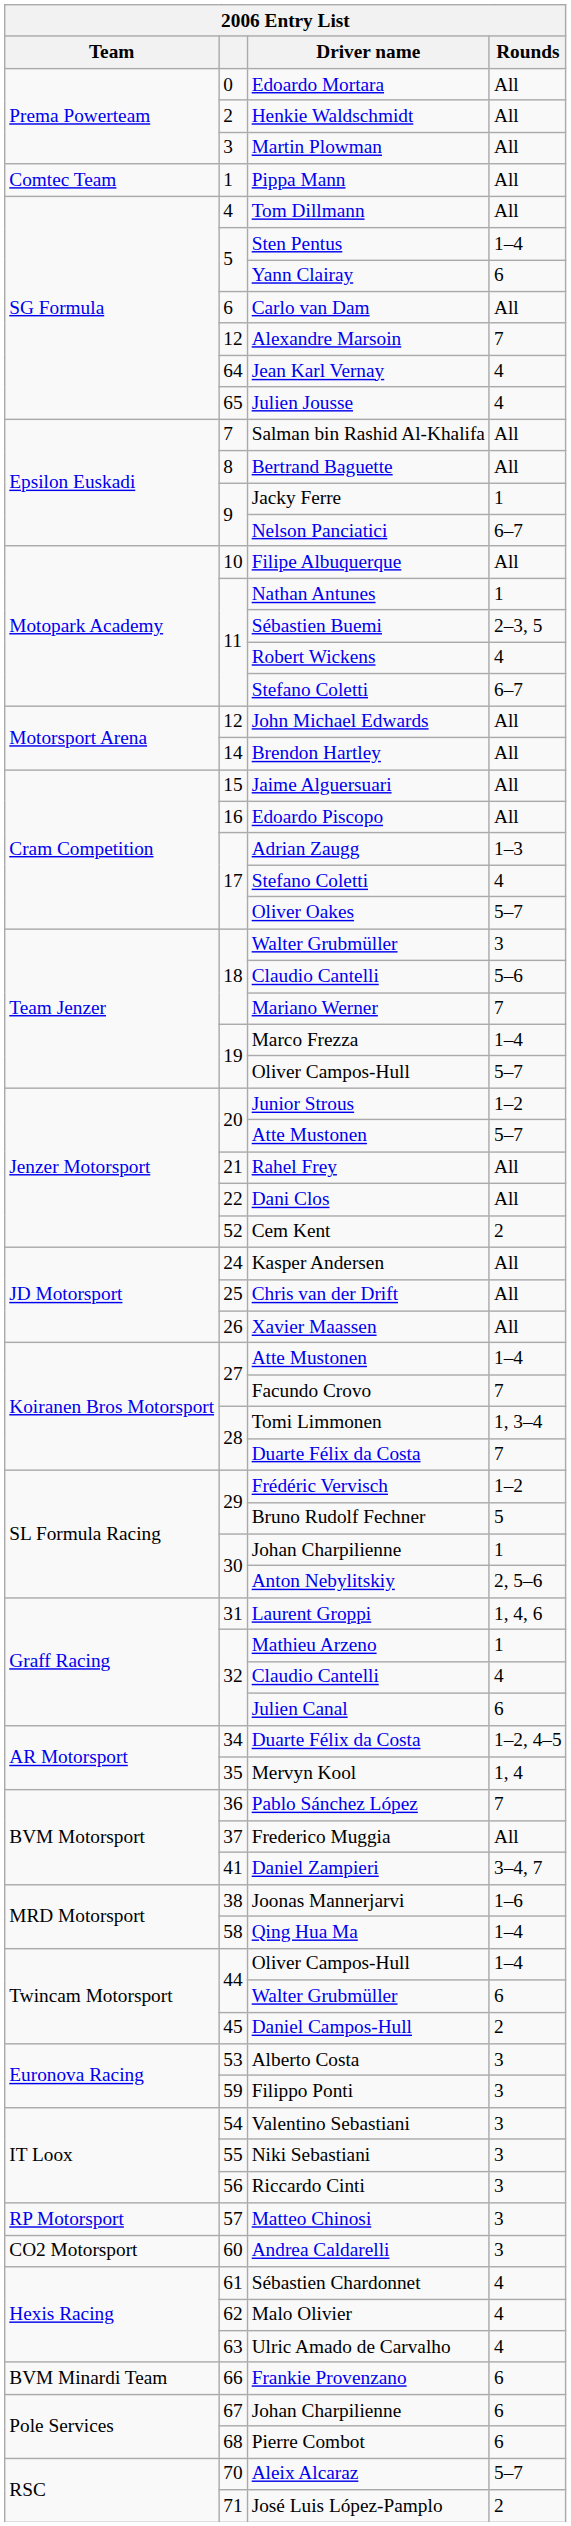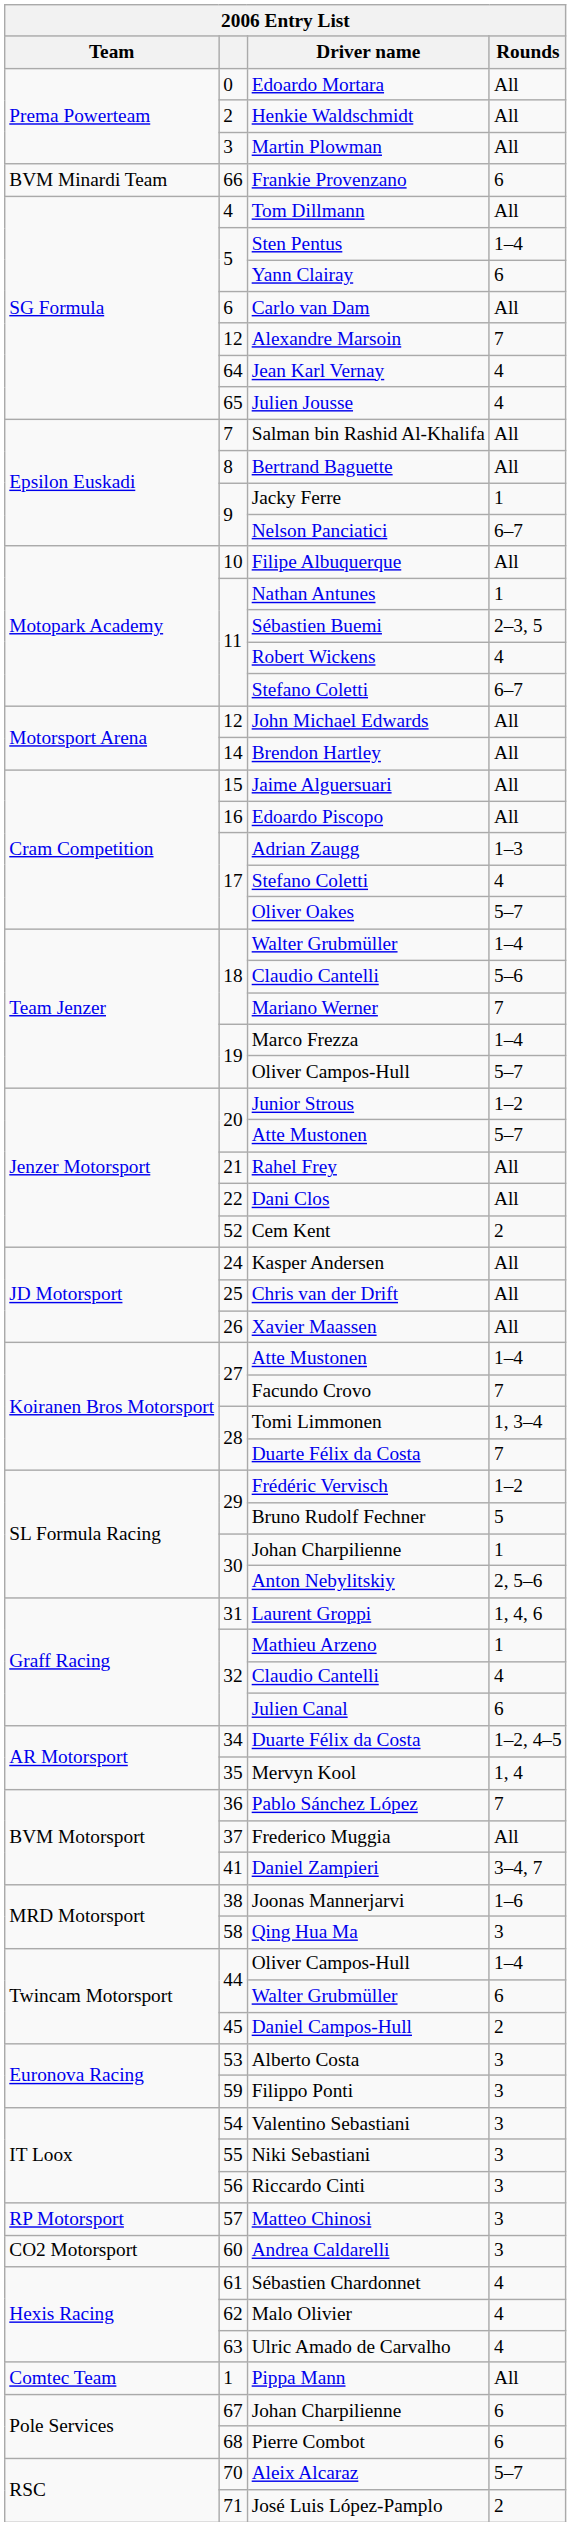 <table class="wikitable" style="font-size:85%">
 <tr>
 <th colspan=4>2006 Entry List</th>
 </tr>
 <tr>
 <th>Team</th>
 <th></th>
 <th>Driver name</th>
 <th>Rounds</th>
 </tr>
 <tr>
 <td rowspan=3> <a href='#'>Prema Powerteam</a></td>
 <td>0</td>
 <td> <a href='#'>Edoardo Mortara</a></td>
 <td>All</td>
 </tr>
 <tr>
 <td>2</td>
 <td> <a href='#'>Henkie Waldschmidt</a></td>
 <td>All</td>
 </tr>
 <tr>
 <td>3</td>
 <td> <a href='#'>Martin Plowman</a></td>
 <td>All</td>
 </tr>
 <tr>
-<td> <a href='#'>Comtec Team</a></td>
-<td>1</td>
-<td> <a href='#'>Pippa Mann</a></td>
-<td>All</td>
+<td> BVM Minardi Team</td>
+<td>66</td>
+<td> <a href='#'>Frankie Provenzano</a></td>
+<td>6</td>
 </tr>
 <tr>
 <td rowspan=7> <a href='#'>SG Formula</a></td>
 <td>4</td>
 <td> <a href='#'>Tom Dillmann</a></td>
 <td>All</td>
 </tr>
 <tr>
 <td rowspan=2>5</td>
 <td> <a href='#'>Sten Pentus</a></td>
 <td>1–4</td>
 </tr>
 <tr>
 <td> <a href='#'>Yann Clairay</a></td>
 <td>6</td>
 </tr>
 <tr>
 <td>6</td>
 <td> <a href='#'>Carlo van Dam</a></td>
 <td>All</td>
 </tr>
 <tr>
 <td>12</td>
 <td> <a href='#'>Alexandre Marsoin</a></td>
 <td>7</td>
 </tr>
 <tr>
 <td>64</td>
 <td> <a href='#'>Jean Karl Vernay</a></td>
 <td>4</td>
 </tr>
 <tr>
 <td>65</td>
 <td> <a href='#'>Julien Jousse</a></td>
 <td>4</td>
 </tr>
 <tr>
 <td rowspan=4> <a href='#'>Epsilon Euskadi</a></td>
 <td>7</td>
 <td> Salman bin Rashid Al-Khalifa</td>
 <td>All</td>
 </tr>
 <tr>
 <td>8</td>
 <td> <a href='#'>Bertrand Baguette</a></td>
 <td>All</td>
 </tr>
 <tr>
 <td rowspan=2>9</td>
 <td> Jacky Ferre</td>
 <td>1</td>
 </tr>
 <tr>
 <td> <a href='#'>Nelson Panciatici</a></td>
 <td>6–7</td>
 </tr>
 <tr>
 <td rowspan=5> <a href='#'>Motopark Academy</a></td>
 <td>10</td>
 <td> <a href='#'>Filipe Albuquerque</a></td>
 <td>All</td>
 </tr>
 <tr>
 <td rowspan=4>11</td>
 <td> <a href='#'>Nathan Antunes</a></td>
 <td>1</td>
 </tr>
 <tr>
 <td> <a href='#'>Sébastien Buemi</a></td>
 <td>2–3, 5</td>
 </tr>
 <tr>
 <td> <a href='#'>Robert Wickens</a></td>
 <td>4</td>
 </tr>
 <tr>
 <td> <a href='#'>Stefano Coletti</a></td>
 <td>6–7</td>
 </tr>
 <tr>
 <td rowspan=2> <a href='#'>Motorsport Arena</a></td>
 <td>12</td>
 <td> <a href='#'>John Michael Edwards</a></td>
 <td>All</td>
 </tr>
 <tr>
 <td>14</td>
 <td> <a href='#'>Brendon Hartley</a></td>
 <td>All</td>
 </tr>
 <tr>
 <td rowspan=5> <a href='#'>Cram Competition</a></td>
 <td>15</td>
 <td> <a href='#'>Jaime Alguersuari</a></td>
 <td>All</td>
 </tr>
 <tr>
 <td>16</td>
 <td> <a href='#'>Edoardo Piscopo</a></td>
 <td>All</td>
 </tr>
 <tr>
 <td rowspan=3>17</td>
 <td> <a href='#'>Adrian Zaugg</a></td>
 <td>1–3</td>
 </tr>
 <tr>
 <td> <a href='#'>Stefano Coletti</a></td>
 <td>4</td>
 </tr>
 <tr>
 <td> <a href='#'>Oliver Oakes</a></td>
 <td>5–7</td>
 </tr>
 <tr>
 <td rowspan=5> <a href='#'>Team Jenzer</a></td>
 <td rowspan=3>18</td>
 <td> <a href='#'>Walter Grubmüller</a></td>
-<td>3</td>
+<td>1–4</td>
 </tr>
 <tr>
 <td> <a href='#'>Claudio Cantelli</a></td>
 <td>5–6</td>
 </tr>
 <tr>
 <td> <a href='#'>Mariano Werner</a></td>
 <td>7</td>
 </tr>
 <tr>
 <td rowspan=2>19</td>
 <td> Marco Frezza</td>
 <td>1–4</td>
 </tr>
 <tr>
 <td> Oliver Campos-Hull</td>
 <td>5–7</td>
 </tr>
 <tr>
 <td rowspan=5> <a href='#'>Jenzer Motorsport</a></td>
 <td rowspan=2>20</td>
 <td> <a href='#'>Junior Strous</a></td>
 <td>1–2</td>
 </tr>
 <tr>
 <td> <a href='#'>Atte Mustonen</a></td>
 <td>5–7</td>
 </tr>
 <tr>
 <td>21</td>
 <td> <a href='#'>Rahel Frey</a></td>
 <td>All</td>
 </tr>
 <tr>
 <td>22</td>
 <td> <a href='#'>Dani Clos</a></td>
 <td>All</td>
 </tr>
 <tr>
 <td>52</td>
 <td> Cem Kent</td>
 <td>2</td>
 </tr>
 <tr>
 <td rowspan=3> <a href='#'>JD Motorsport</a></td>
 <td>24</td>
 <td> Kasper Andersen</td>
 <td>All</td>
 </tr>
 <tr>
 <td>25</td>
 <td> <a href='#'>Chris van der Drift</a></td>
 <td>All</td>
 </tr>
 <tr>
 <td>26</td>
 <td> <a href='#'>Xavier Maassen</a></td>
 <td>All</td>
 </tr>
 <tr>
 <td rowspan=4> <a href='#'>Koiranen Bros Motorsport</a></td>
 <td rowspan=2>27</td>
 <td> <a href='#'>Atte Mustonen</a></td>
 <td>1–4</td>
 </tr>
 <tr>
 <td> Facundo Crovo</td>
 <td>7</td>
 </tr>
 <tr>
 <td rowspan=2>28</td>
 <td> Tomi Limmonen</td>
 <td>1, 3–4</td>
 </tr>
 <tr>
 <td> <a href='#'>Duarte Félix da Costa</a></td>
 <td>7</td>
 </tr>
 <tr>
 <td rowspan=4> SL Formula Racing</td>
 <td rowspan=2>29</td>
 <td> <a href='#'>Frédéric Vervisch</a></td>
 <td>1–2</td>
 </tr>
 <tr>
 <td> Bruno Rudolf Fechner</td>
 <td>5</td>
 </tr>
 <tr>
 <td rowspan=2>30</td>
 <td> Johan Charpilienne</td>
 <td>1</td>
 </tr>
 <tr>
 <td> <a href='#'>Anton Nebylitskiy</a></td>
 <td>2, 5–6</td>
 </tr>
 <tr>
 <td rowspan=4> <a href='#'>Graff Racing</a></td>
 <td>31</td>
 <td> <a href='#'>Laurent Groppi</a></td>
 <td>1, 4, 6</td>
 </tr>
 <tr>
 <td rowspan=3>32</td>
 <td> <a href='#'>Mathieu Arzeno</a></td>
 <td>1</td>
 </tr>
 <tr>
 <td> <a href='#'>Claudio Cantelli</a></td>
 <td>4</td>
 </tr>
 <tr>
 <td> <a href='#'>Julien Canal</a></td>
 <td>6</td>
 </tr>
 <tr>
 <td rowspan=2> <a href='#'>AR Motorsport</a></td>
 <td>34</td>
 <td> <a href='#'>Duarte Félix da Costa</a></td>
 <td>1–2, 4–5</td>
 </tr>
 <tr>
 <td>35</td>
 <td> Mervyn Kool</td>
 <td>1, 4</td>
 </tr>
 <tr>
 <td rowspan=3> BVM Motorsport</td>
 <td>36</td>
 <td> <a href='#'>Pablo Sánchez López</a></td>
 <td>7</td>
 </tr>
 <tr>
 <td>37</td>
 <td> Frederico Muggia</td>
 <td>All</td>
 </tr>
 <tr>
 <td>41</td>
 <td> <a href='#'>Daniel Zampieri</a></td>
 <td>3–4, 7</td>
 </tr>
 <tr>
 <td rowspan=2> MRD Motorsport</td>
 <td>38</td>
 <td> Joonas Mannerjarvi</td>
 <td>1–6</td>
 </tr>
 <tr>
 <td>58</td>
 <td> <a href='#'>Qing Hua Ma</a></td>
-<td>1–4</td>
+<td>3</td>
 </tr>
 <tr>
 <td rowspan=3> Twincam Motorsport</td>
 <td rowspan=2>44</td>
 <td> Oliver Campos-Hull</td>
 <td>1–4</td>
 </tr>
 <tr>
 <td> <a href='#'>Walter Grubmüller</a></td>
 <td>6</td>
 </tr>
 <tr>
 <td>45</td>
 <td> <a href='#'>Daniel Campos-Hull</a></td>
 <td>2</td>
 </tr>
 <tr>
 <td rowspan=2> <a href='#'>Euronova Racing</a></td>
 <td>53</td>
 <td> Alberto Costa</td>
 <td>3</td>
 </tr>
 <tr>
 <td>59</td>
 <td> Filippo Ponti</td>
 <td>3</td>
 </tr>
 <tr>
 <td rowspan=3> IT Loox</td>
 <td>54</td>
 <td> Valentino Sebastiani</td>
 <td>3</td>
 </tr>
 <tr>
 <td>55</td>
 <td> Niki Sebastiani</td>
 <td>3</td>
 </tr>
 <tr>
 <td>56</td>
 <td> Riccardo Cinti</td>
 <td>3</td>
 </tr>
 <tr>
 <td> <a href='#'>RP Motorsport</a></td>
 <td>57</td>
 <td> <a href='#'>Matteo Chinosi</a></td>
 <td>3</td>
 </tr>
 <tr>
 <td> CO2 Motorsport</td>
 <td>60</td>
 <td> <a href='#'>Andrea Caldarelli</a></td>
 <td>3</td>
 </tr>
 <tr>
 <td rowspan=3> <a href='#'>Hexis Racing</a></td>
 <td>61</td>
 <td> Sébastien Chardonnet</td>
 <td>4</td>
 </tr>
 <tr>
 <td>62</td>
 <td> Malo Olivier</td>
 <td>4</td>
 </tr>
 <tr>
 <td>63</td>
 <td> Ulric Amado de Carvalho</td>
 <td>4</td>
 </tr>
 <tr>
-<td> BVM Minardi Team</td>
-<td>66</td>
-<td> <a href='#'>Frankie Provenzano</a></td>
-<td>6</td>
+<td> <a href='#'>Comtec Team</a></td>
+<td>1</td>
+<td> <a href='#'>Pippa Mann</a></td>
+<td>All</td>
 </tr>
 <tr>
 <td rowspan=2> Pole Services</td>
 <td>67</td>
 <td> Johan Charpilienne</td>
 <td>6</td>
 </tr>
 <tr>
 <td>68</td>
 <td> Pierre Combot</td>
 <td>6</td>
 </tr>
 <tr>
 <td rowspan=2> RSC</td>
 <td>70</td>
 <td> <a href='#'>Aleix Alcaraz</a></td>
 <td>5–7</td>
 </tr>
 <tr>
 <td>71</td>
 <td> José Luis López-Pamplo</td>
 <td>2</td>
 </tr>
 </table>
